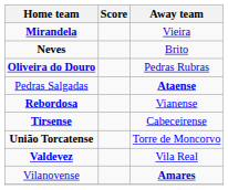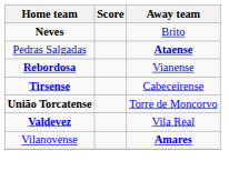 <table class="wikitable" style="text-align: center">
 <tr>
 <th>Home team</th>
 <th>Score</th>
 <th>Away team</th>
 </tr>
 <tr>
-<td><strong><a href='#'>Mirandela</a></strong> </td>
-<td></td>
-<td><a href='#'>Vieira</a> </td>
-</tr>
-<tr>
 <td><strong>Neves</strong> </td>
 <td></td>
 <td><a href='#'>Brito</a> </td>
-</tr>
-<tr>
-<td><strong><a href='#'>Oliveira do Douro</a></strong> </td>
-<td></td>
-<td><a href='#'>Pedras Rubras</a> </td>
 </tr>
 <tr>
 <td><a href='#'>Pedras Salgadas</a> </td>
 <td></td>
 <td><strong><a href='#'>Ataense</a></strong> </td>
 </tr>
 <tr>
 <td><strong><a href='#'>Rebordosa</a></strong> </td>
 <td></td>
 <td><a href='#'>Vianense</a> </td>
 </tr>
 <tr>
 <td><strong><a href='#'>Tirsense</a></strong> </td>
 <td></td>
 <td><a href='#'>Cabeceirense</a> </td>
 </tr>
 <tr>
 <td><strong>União Torcatense</strong> </td>
 <td></td>
 <td><a href='#'>Torre de Moncorvo</a> </td>
 </tr>
 <tr>
 <td><strong><a href='#'>Valdevez</a></strong> </td>
 <td></td>
 <td><a href='#'>Vila Real</a> </td>
 </tr>
 <tr>
 <td><a href='#'>Vilanovense</a> </td>
 <td></td>
 <td><strong><a href='#'>Amares</a></strong> </td>
 </tr>
 <tr>
 </tr>
 </table>
